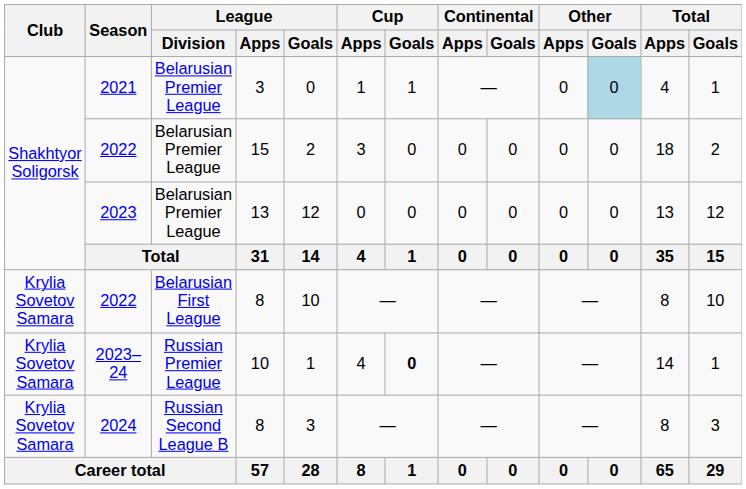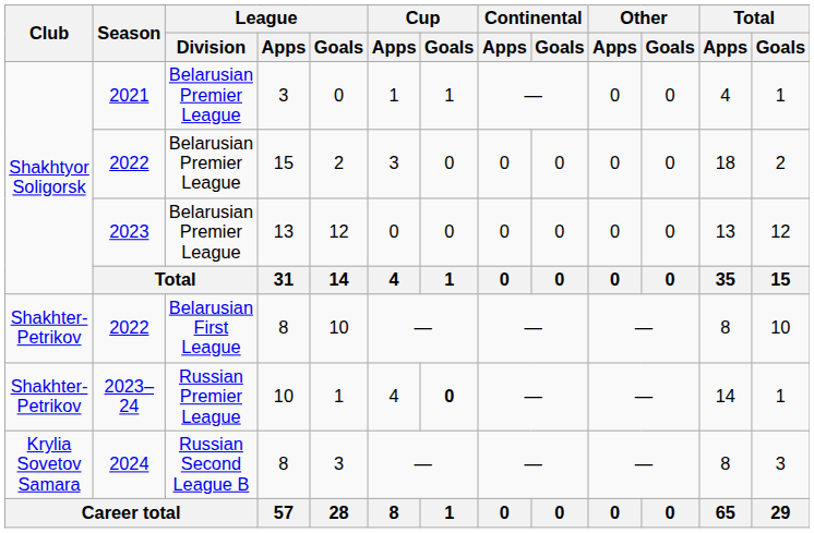 <table class="wikitable" style="text-align: center;">
 <tr>
 <th rowspan=2>Club</th>
 <th rowspan=2>Season</th>
 <th colspan=3>League</th>
 <th colspan=2>Cup</th>
 <th colspan=2>Continental</th>
 <th colspan=2>Other</th>
 <th colspan=2>Total</th>
 </tr>
 <tr>
 <th>Division</th>
 <th>Apps</th>
 <th>Goals</th>
 <th>Apps</th>
 <th>Goals</th>
 <th>Apps</th>
 <th>Goals</th>
 <th>Apps</th>
 <th>Goals</th>
 <th>Apps</th>
 <th>Goals</th>
 </tr>
 <tr>
 <td rowspan="4"><a href='#'>Shakhtyor Soligorsk</a></td>
 <td><a href='#'>2021</a></td>
 <td><a href='#'>Belarusian Premier League</a></td>
 <td>3</td>
 <td>0</td>
 <td>1</td>
 <td>1</td>
 <td colspan="2">—</td>
 <td>0</td>
-<td style="background: lightblue;">0</td>
+<td>0</td>
 <td>4</td>
 <td>1</td>
 </tr>
 <tr>
 <td><a href='#'>2022</a></td>
 <td>Belarusian Premier League</td>
 <td>15</td>
 <td>2</td>
 <td>3</td>
 <td>0</td>
 <td>0</td>
 <td>0</td>
 <td>0</td>
 <td>0</td>
 <td>18</td>
 <td>2</td>
 </tr>
 <tr>
 <td><a href='#'>2023</a></td>
 <td>Belarusian Premier League</td>
 <td>13</td>
 <td>12</td>
 <td>0</td>
 <td>0</td>
 <td>0</td>
 <td>0</td>
 <td>0</td>
 <td>0</td>
 <td>13</td>
 <td>12</td>
 </tr>
 <tr>
 <th colspan="2">Total</th>
 <th>31</th>
 <th>14</th>
 <th>4</th>
 <th>1</th>
 <th>0</th>
 <th>0</th>
 <th>0</th>
 <th>0</th>
 <th>35</th>
 <th>15</th>
 </tr>
 <tr>
-<td rowspan="1"><a href='#'>Krylia Sovetov Samara</a></td>
+<td><a href='#'>Shakhter-Petrikov</a></td>
 <td><a href='#'>2022</a></td>
 <td><a href='#'>Belarusian First League</a></td>
 <td>8</td>
 <td>10</td>
 <td colspan="2">—</td>
 <td colspan="2">—</td>
 <td colspan="2">—</td>
 <td>8</td>
 <td>10</td>
 </tr>
 <tr>
-<td rowspan="1"><a href='#'>Krylia Sovetov Samara</a></td>
+<td><a href='#'>Shakhter-Petrikov</a></td>
 <td><a href='#'>2023–24</a></td>
 <td><a href='#'>Russian Premier League</a></td>
 <td>10</td>
 <td>1</td>
 <td>4</td>
 <td><strong>0</strong></td>
 <td colspan="2">—</td>
 <td colspan="2">—</td>
 <td>14</td>
 <td>1</td>
 </tr>
 <tr>
 <td rowspan="1"><a href='#'>Krylia Sovetov Samara</a></td>
 <td><a href='#'>2024</a></td>
 <td><a href='#'>Russian Second League B</a></td>
 <td>8</td>
 <td>3</td>
 <td colspan="2">—</td>
 <td colspan="2">—</td>
 <td colspan="2">—</td>
 <td>8</td>
 <td>3</td>
 </tr>
 <tr>
 <th colspan="3">Career total</th>
 <th>57</th>
 <th>28</th>
 <th>8</th>
 <th>1</th>
 <th>0</th>
 <th>0</th>
 <th>0</th>
 <th>0</th>
 <th>65</th>
 <th>29</th>
 </tr>
 </table>
